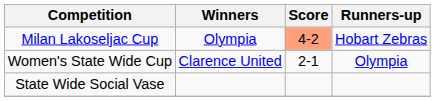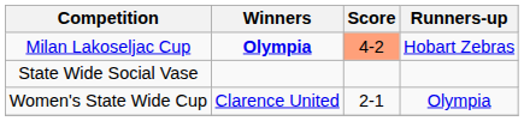 <table class="wikitable" style="text-align:center">
 <tr>
 <th>Competition</th>
 <th>Winners</th>
 <th>Score</th>
 <th>Runners-up</th>
 </tr>
 <tr>
 <td><a href='#'>Milan Lakoseljac Cup</a></td>
-<td><a href='#'>Olympia</a></td>
+<td><strong><a href='#'>Olympia</a></strong></td>
 <td style="background: lightsalmon;">4-2</td>
 <td><a href='#'>Hobart Zebras</a></td>
+</tr>
+<tr>
+<td>State Wide Social Vase</td>
+<td></td>
+<td></td>
+<td></td>
 </tr>
 <tr>
 <td>Women's State Wide Cup</td>
 <td><a href='#'>Clarence United</a></td>
 <td>2-1</td>
 <td><a href='#'>Olympia</a></td>
 </tr>
 <tr>
-<td>State Wide Social Vase</td>
-<td></td>
-<td></td>
-<td></td>
-</tr>
-<tr>
 </tr>
 </table>
